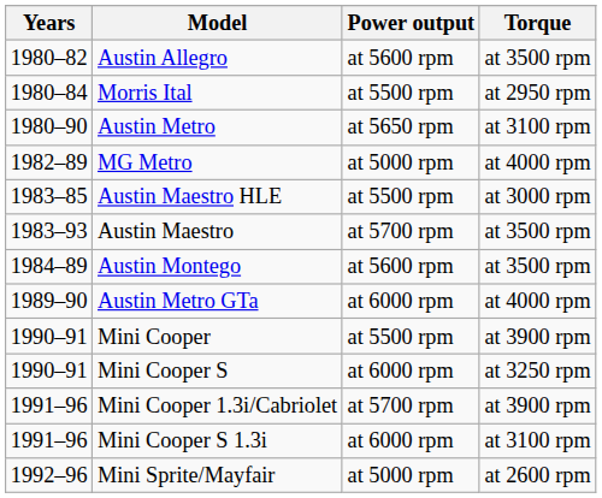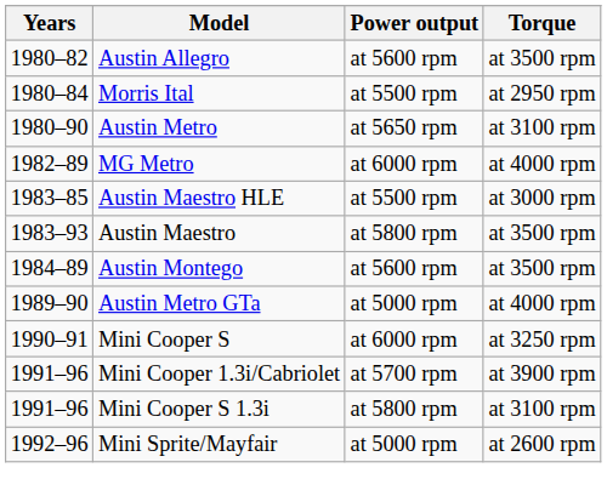 <table class="wikitable">
 <tr>
 </tr>
 <tr>
 <th>Years</th>
 <th>Model</th>
 <th>Power output</th>
 <th>Torque</th>
 </tr>
 <tr>
 <td>1980–82</td>
 <td><a href='#'>Austin Allegro</a></td>
 <td> at 5600 rpm</td>
 <td> at 3500 rpm</td>
 </tr>
 <tr>
 <td>1980–84</td>
 <td><a href='#'>Morris Ital</a></td>
 <td> at 5500 rpm</td>
 <td> at 2950 rpm</td>
 </tr>
 <tr>
 <td>1980–90</td>
 <td><a href='#'>Austin Metro</a></td>
 <td> at 5650 rpm</td>
 <td> at 3100 rpm</td>
 </tr>
 <tr>
 <td>1982–89</td>
 <td><a href='#'>MG Metro</a></td>
-<td> at 5000 rpm</td>
+<td> at 6000 rpm</td>
 <td> at 4000 rpm</td>
 </tr>
 <tr>
 <td>1983–85</td>
 <td><a href='#'>Austin Maestro</a> HLE</td>
 <td> at 5500 rpm</td>
 <td> at 3000 rpm</td>
 </tr>
 <tr>
 <td>1983–93</td>
 <td>Austin Maestro</td>
-<td> at 5700 rpm</td>
+<td> at 5800 rpm</td>
 <td> at 3500 rpm</td>
 </tr>
 <tr>
 <td>1984–89</td>
 <td><a href='#'>Austin Montego</a></td>
 <td> at 5600 rpm</td>
 <td> at 3500 rpm</td>
 </tr>
 <tr>
 <td>1989–90</td>
 <td><a href='#'>Austin Metro GTa</a></td>
-<td> at 6000 rpm</td>
+<td> at 5000 rpm</td>
 <td> at 4000 rpm</td>
-</tr>
-<tr>
-<td>1990–91</td>
-<td>Mini Cooper</td>
-<td> at 5500 rpm</td>
-<td> at 3900 rpm</td>
 </tr>
 <tr>
 <td>1990–91</td>
 <td>Mini Cooper S</td>
 <td> at 6000 rpm</td>
 <td> at 3250 rpm</td>
 </tr>
 <tr>
 <td>1991–96</td>
 <td>Mini Cooper 1.3i/Cabriolet</td>
 <td> at 5700 rpm</td>
 <td> at 3900 rpm</td>
 </tr>
 <tr>
 <td>1991–96</td>
 <td>Mini Cooper S 1.3i</td>
-<td> at 6000 rpm</td>
+<td> at 5800 rpm</td>
 <td> at 3100 rpm</td>
 </tr>
 <tr>
 <td>1992–96</td>
 <td>Mini Sprite/Mayfair</td>
 <td> at 5000 rpm</td>
 <td> at 2600 rpm</td>
 </tr>
 </table>
